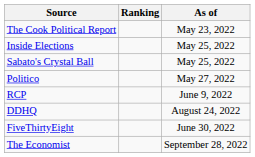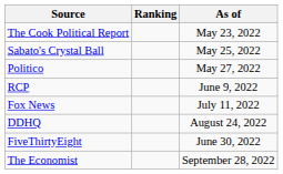 <table class="wikitable" style="text-align:center">
 <tr>
 <th>Source</th>
 <th>Ranking</th>
 <th>As of</th>
 </tr>
 <tr>
 <td align=left><a href='#'>The Cook Political Report</a></td>
 <td></td>
 <td>May 23, 2022</td>
-</tr>
-<tr>
-<td align=left><a href='#'>Inside Elections</a></td>
-<td></td>
-<td>May 25, 2022</td>
 </tr>
 <tr>
 <td align=left><a href='#'>Sabato's Crystal Ball</a></td>
 <td></td>
 <td>May 25, 2022</td>
 </tr>
 <tr>
 <td align=left><a href='#'>Politico</a></td>
 <td></td>
 <td>May 27, 2022</td>
 </tr>
 <tr>
 <td style="text-align:left;"><a href='#'>RCP</a></td>
 <td></td>
 <td>June 9, 2022</td>
 </tr>
 <tr>
+<td align=left><a href='#'>Fox News</a></td>
+<td></td>
+<td>July 11, 2022</td>
+</tr>
+<tr>
 <td align="left"><a href='#'>DDHQ</a></td>
 <td></td>
 <td>August 24, 2022</td>
 </tr>
 <tr>
 <td align="left"><a href='#'>FiveThirtyEight</a></td>
 <td></td>
 <td>June 30, 2022</td>
 </tr>
 <tr>
 <td align="left"><a href='#'>The Economist</a></td>
 <td></td>
 <td>September 28, 2022</td>
 </tr>
 </table>
